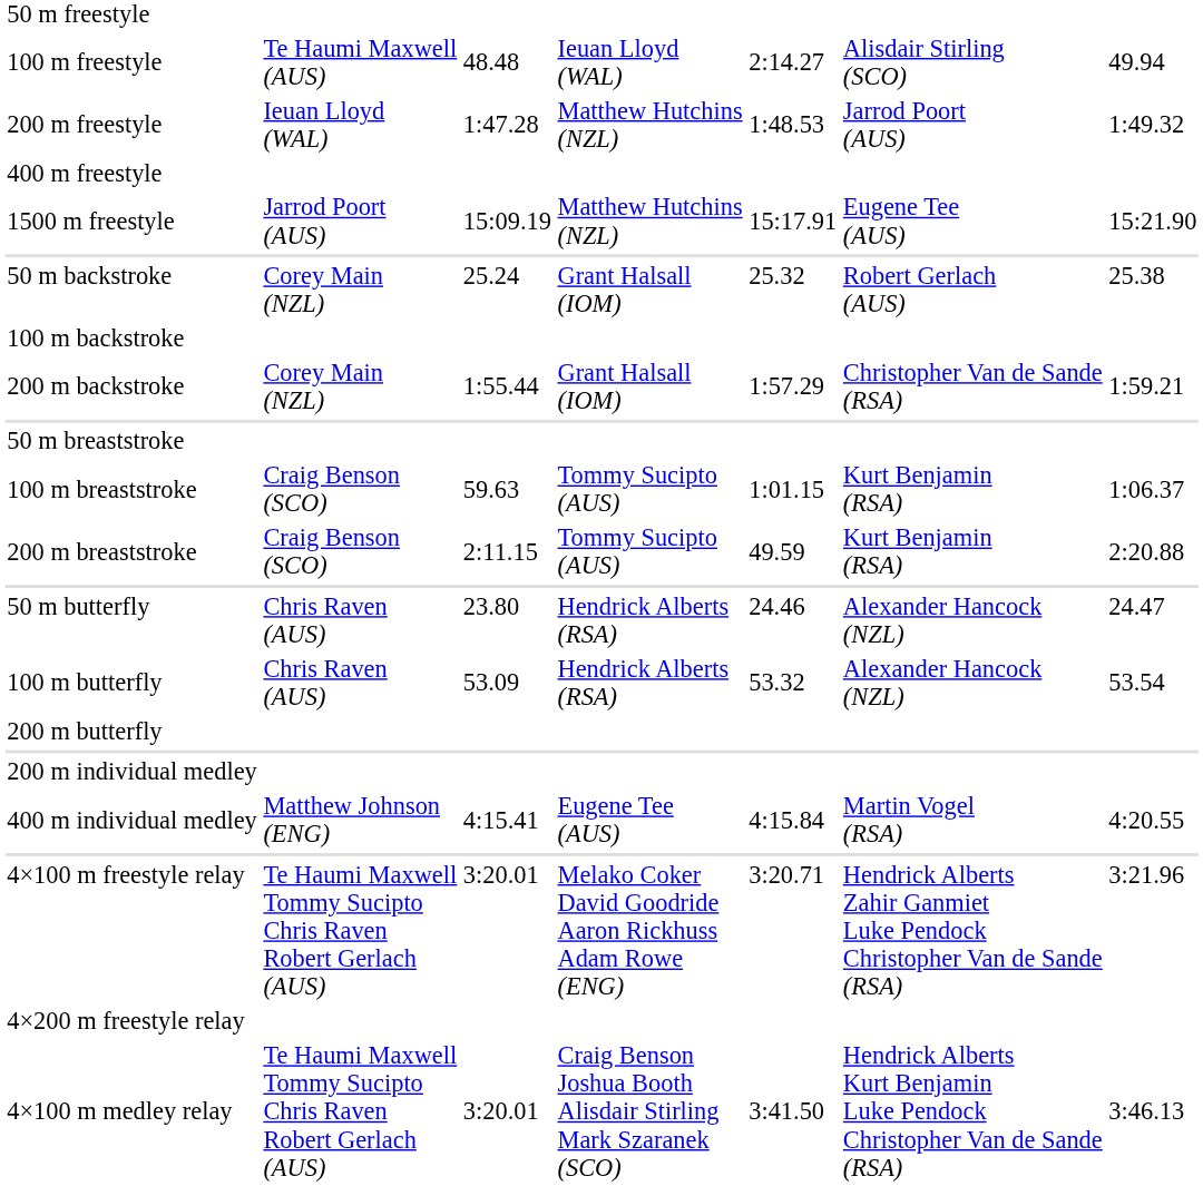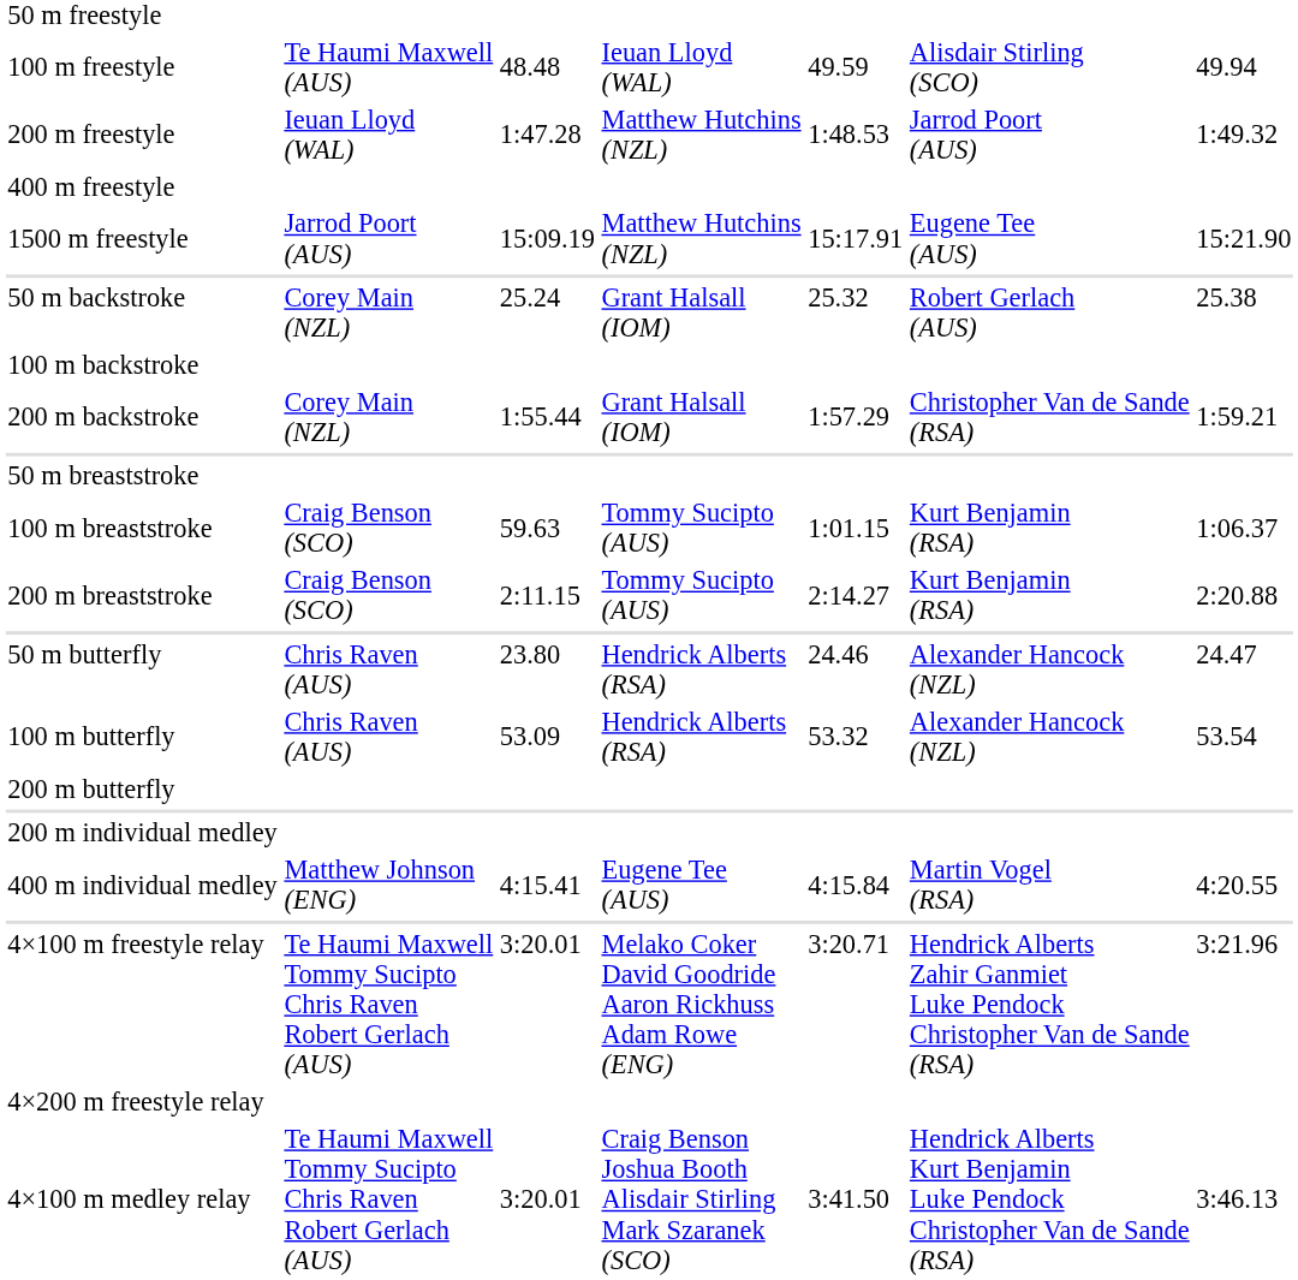 <table>
 <tr>
 <td>50 m freestyle</td>
 <td></td>
 <td></td>
 <td></td>
 <td></td>
 <td></td>
 <td></td>
 </tr>
 <tr>
 <td>100 m freestyle</td>
 <td><a href='#'>Te Haumi Maxwell</a><br><em> (AUS)</em></td>
 <td>48.48</td>
 <td><a href='#'>Ieuan Lloyd</a><br><em> (WAL)</em></td>
-<td>2:14.27</td>
+<td>49.59</td>
 <td><a href='#'>Alisdair Stirling</a><br><em> (SCO)</em></td>
 <td>49.94</td>
 </tr>
 <tr>
 <td>200 m freestyle</td>
 <td><a href='#'>Ieuan Lloyd</a><br><em> (WAL)</em></td>
 <td>1:47.28</td>
 <td><a href='#'>Matthew Hutchins</a><br><em> (NZL)</em></td>
 <td>1:48.53</td>
 <td><a href='#'>Jarrod Poort</a><br><em> (AUS)</em></td>
 <td>1:49.32</td>
 </tr>
 <tr>
 <td>400 m freestyle</td>
 <td></td>
 <td></td>
 <td></td>
 <td></td>
 <td></td>
 <td></td>
 </tr>
 <tr>
 <td>1500 m freestyle</td>
 <td><a href='#'>Jarrod Poort</a><br><em> (AUS)</em></td>
 <td>15:09.19</td>
 <td><a href='#'>Matthew Hutchins</a><br><em> (NZL)</em></td>
 <td>15:17.91</td>
 <td><a href='#'>Eugene Tee</a><br><em> (AUS)</em></td>
 <td>15:21.90</td>
 </tr>
 <tr bgcolor=#DDDDDD>
 <td colspan=7></td>
 </tr>
 <tr valign="top">
 <td>50 m backstroke</td>
 <td><a href='#'>Corey Main</a><br><em> (NZL)</em></td>
 <td>25.24</td>
 <td><a href='#'>Grant Halsall</a><br><em> (IOM)</em></td>
 <td>25.32</td>
 <td><a href='#'>Robert Gerlach</a><br><em> (AUS)</em></td>
 <td>25.38</td>
 </tr>
 <tr>
 <td>100 m backstroke</td>
 <td></td>
 <td></td>
 <td></td>
 <td></td>
 <td></td>
 <td></td>
 </tr>
 <tr>
 <td>200 m backstroke</td>
 <td><a href='#'>Corey Main</a><br><em> (NZL)</em></td>
 <td>1:55.44</td>
 <td><a href='#'>Grant Halsall</a><br><em> (IOM)</em></td>
 <td>1:57.29</td>
 <td><a href='#'>Christopher Van de Sande</a><br><em> (RSA)</em></td>
 <td>1:59.21</td>
 </tr>
 <tr bgcolor=#DDDDDD>
 <td colspan=7></td>
 </tr>
 <tr valign="top">
 <td>50 m breaststroke</td>
 <td></td>
 <td></td>
 <td></td>
 <td></td>
 <td></td>
 <td></td>
 </tr>
 <tr>
 <td>100 m breaststroke</td>
 <td><a href='#'>Craig Benson</a><br><em> (SCO)</em></td>
 <td>59.63</td>
 <td><a href='#'>Tommy Sucipto</a><br><em> (AUS)</em></td>
 <td>1:01.15</td>
 <td><a href='#'>Kurt Benjamin</a><br><em> (RSA)</em></td>
 <td>1:06.37</td>
 </tr>
 <tr>
 <td>200 m breaststroke</td>
 <td><a href='#'>Craig Benson</a><br><em> (SCO)</em></td>
 <td>2:11.15</td>
 <td><a href='#'>Tommy Sucipto</a><br><em> (AUS)</em></td>
-<td>49.59</td>
+<td>2:14.27</td>
 <td><a href='#'>Kurt Benjamin</a><br><em> (RSA)</em></td>
 <td>2:20.88</td>
 </tr>
 <tr bgcolor=#DDDDDD>
 <td colspan=7></td>
 </tr>
 <tr valign="top">
 <td>50 m butterfly</td>
 <td><a href='#'>Chris Raven</a><br><em> (AUS)</em></td>
 <td>23.80</td>
 <td><a href='#'>Hendrick Alberts</a><br><em> (RSA)</em></td>
 <td>24.46</td>
 <td><a href='#'>Alexander Hancock</a><br><em> (NZL)</em></td>
 <td>24.47</td>
 </tr>
 <tr>
 <td>100 m butterfly</td>
 <td><a href='#'>Chris Raven</a><br><em> (AUS)</em></td>
 <td>53.09</td>
 <td><a href='#'>Hendrick Alberts</a><br><em> (RSA)</em></td>
 <td>53.32</td>
 <td><a href='#'>Alexander Hancock</a><br><em> (NZL)</em></td>
 <td>53.54</td>
 </tr>
 <tr>
 <td>200 m butterfly</td>
 <td></td>
 <td></td>
 <td></td>
 <td></td>
 <td></td>
 <td></td>
 </tr>
 <tr bgcolor=#DDDDDD>
 <td colspan=7></td>
 </tr>
 <tr valign="top">
 <td>200 m individual medley</td>
 <td></td>
 <td></td>
 <td></td>
 <td></td>
 <td></td>
 <td></td>
 </tr>
 <tr>
 <td>400 m individual medley</td>
 <td><a href='#'>Matthew Johnson</a><br><em> (ENG)</em></td>
 <td>4:15.41</td>
 <td><a href='#'>Eugene Tee</a><br><em> (AUS)</em></td>
 <td>4:15.84</td>
 <td><a href='#'>Martin Vogel</a><br><em> (RSA)</em></td>
 <td>4:20.55</td>
 </tr>
 <tr bgcolor=#DDDDDD>
 <td colspan=7></td>
 </tr>
 <tr valign="top">
 <td>4×100 m freestyle relay</td>
 <td><a href='#'>Te Haumi Maxwell</a><br><a href='#'>Tommy Sucipto</a><br><a href='#'>Chris Raven</a><br><a href='#'>Robert Gerlach</a><br><em> (AUS)</em></td>
 <td>3:20.01</td>
 <td><a href='#'>Melako Coker</a><br><a href='#'>David Goodride</a><br><a href='#'>Aaron Rickhuss</a><br><a href='#'>Adam Rowe</a><br><em> (ENG)</em></td>
 <td>3:20.71</td>
 <td><a href='#'>Hendrick Alberts</a><br><a href='#'>Zahir Ganmiet</a><br><a href='#'>Luke Pendock</a><br><a href='#'>Christopher Van de Sande</a><br><em> (RSA)</em></td>
 <td>3:21.96</td>
 </tr>
 <tr>
 <td>4×200 m freestyle relay</td>
 <td></td>
 <td></td>
 <td></td>
 <td></td>
 <td></td>
 <td></td>
 </tr>
 <tr>
 <td>4×100 m medley relay</td>
 <td><a href='#'>Te Haumi Maxwell</a><br><a href='#'>Tommy Sucipto</a><br><a href='#'>Chris Raven</a><br><a href='#'>Robert Gerlach</a><br><em> (AUS)</em></td>
 <td>3:20.01</td>
 <td><a href='#'>Craig Benson</a><br><a href='#'>Joshua Booth</a><br><a href='#'>Alisdair Stirling</a><br><a href='#'>Mark Szaranek</a><br><em> (SCO)</em></td>
 <td>3:41.50</td>
 <td><a href='#'>Hendrick Alberts</a><br><a href='#'>Kurt Benjamin</a><br><a href='#'>Luke Pendock</a><br><a href='#'>Christopher Van de Sande</a><br><em> (RSA)</em></td>
 <td>3:46.13</td>
 </tr>
 </table>
